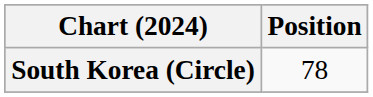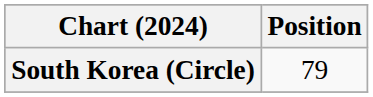 <table class="wikitable plainrowheaders" style="text-align:center">
 <tr>
 <th scope="col">Chart (2024)</th>
 <th scope="col">Position</th>
 </tr>
 <tr>
 <th scope="row">South Korea (Circle)</th>
-<td>78</td>
+<td>79</td>
 </tr>
 </table>
